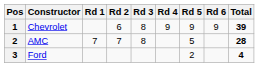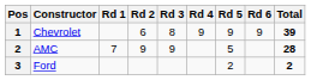 <table class="wikitable" style="font-size: 90%;">
 <tr>
 <th>Pos</th>
 <th>Constructor</th>
 <th>Rd 1</th>
 <th>Rd 2</th>
 <th>Rd 3</th>
 <th>Rd 4</th>
 <th>Rd 5</th>
 <th>Rd 6</th>
 <th>Total</th>
 </tr>
 <tr>
 <th>1</th>
 <td> <a href='#'>Chevrolet</a></td>
 <td></td>
 <td align="center">6</td>
 <td align="center">8</td>
 <td align="center">9</td>
 <td align="center">9</td>
 <td align="center">9</td>
 <td align="center"><strong>39</strong></td>
 </tr>
 <tr>
 <th>2</th>
 <td> <a href='#'>AMC</a></td>
 <td align="center">7</td>
-<td align="center">7</td>
-<td align="center">8</td>
+<td align="center">9</td>
+<td align="center">9</td>
 <td></td>
 <td align="center">5</td>
 <td></td>
 <td align="center"><strong>28</strong></td>
 </tr>
 <tr>
 <th>3</th>
 <td> <a href='#'>Ford</a></td>
 <td></td>
 <td></td>
 <td></td>
 <td></td>
 <td align="center">2</td>
 <td></td>
-<td align="center"><strong>4</strong></td>
+<td align="center"><strong>2</strong></td>
 </tr>
 </table>
